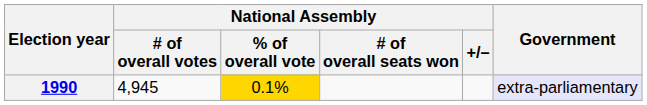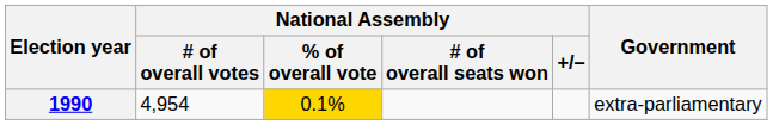 <table class=wikitable>
 <tr>
 <th rowspan=2>Election year</th>
 <th colspan=4>National Assembly</th>
 <th rowspan=2>Government</th>
 </tr>
 <tr>
 <th># of<br>overall votes</th>
 <th>% of<br>overall vote</th>
 <th># of<br>overall seats won</th>
 <th>+/–</th>
 </tr>
 <tr>
 <th><a href='#'>1990</a></th>
-<td>4,945</td>
+<td>4,954</td>
 <td style="background: gold; text-align:center;">0.1%</td>
 <td></td>
 <td></td>
-<td style="background: lavender;">extra-parliamentary</td>
+<td>extra-parliamentary</td>
 </tr>
 </table>
